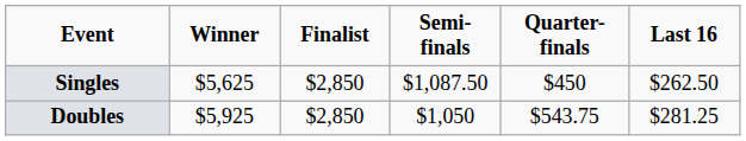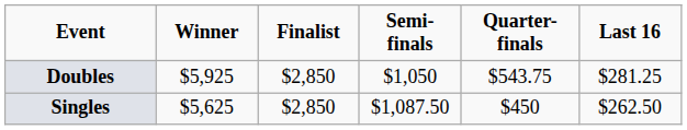 <table class="wikitable" style="font-size:90%; text-align:center">
 <tr>
 <td width="104px"><strong>Event</strong></td>
 <td width="68px"><strong>Winner</strong></td>
 <td width="68px"><strong>Finalist</strong></td>
 <td width="68px"><strong>Semi-finals</strong></td>
 <td width="80px"><strong>Quarter-finals</strong></td>
 <td width="68px"><strong>Last 16</strong></td>
 </tr>
 <tr>
+<td bgcolor="#dfe2e9"><strong>Doubles</strong></td>
+<td>$5,925</td>
+<td>$2,850</td>
+<td>$1,050</td>
+<td>$543.75</td>
+<td>$281.25</td>
+</tr>
+<tr>
 <td bgcolor="#dfe2e9"><strong>Singles</strong></td>
 <td>$5,625</td>
 <td>$2,850</td>
 <td>$1,087.50</td>
 <td>$450</td>
 <td>$262.50</td>
 </tr>
-<tr>
-<td bgcolor="#dfe2e9"><strong>Doubles</strong></td>
-<td>$5,925</td>
-<td>$2,850</td>
-<td>$1,050</td>
-<td>$543.75</td>
-<td>$281.25</td>
-</tr>
 </table>
